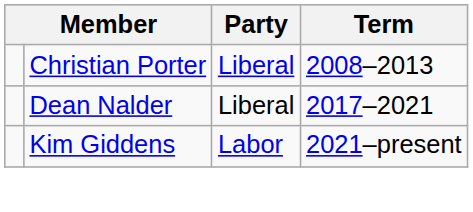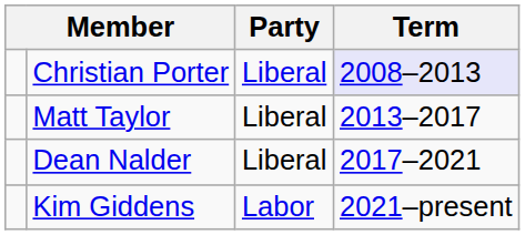 <table class="wikitable">
 <tr>
 <th colspan="2">Member</th>
 <th>Party</th>
 <th>Term</th>
 </tr>
 <tr>
 <td> </td>
 <td><a href='#'>Christian Porter</a></td>
 <td><a href='#'>Liberal</a></td>
-<td><a href='#'>2008</a>–2013</td>
+<td style="background: lavender;"><a href='#'>2008</a>–2013</td>
+</tr>
+<tr>
+<td> </td>
+<td><a href='#'>Matt Taylor</a></td>
+<td>Liberal</td>
+<td><a href='#'>2013</a>–2017</td>
 </tr>
 <tr>
 <td> </td>
 <td><a href='#'>Dean Nalder</a></td>
 <td>Liberal</td>
 <td><a href='#'>2017</a>–2021</td>
 </tr>
 <tr>
 <td> </td>
 <td><a href='#'>Kim Giddens</a></td>
 <td><a href='#'>Labor</a></td>
 <td><a href='#'>2021</a>–present</td>
 </tr>
 </table>
